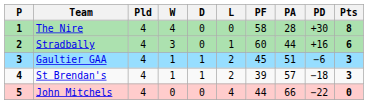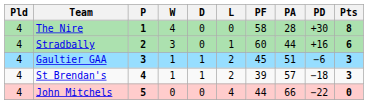 <table class="wikitable" style="text-align: center;">
 <tr>
+<th width=33>Pld</th>
+<th width=120>Team</th>
 <th width=33>P</th>
-<th width=120>Team</th>
-<th width=33>Pld</th>
 <th width=33>W</th>
 <th width=33>D</th>
 <th width=33>L</th>
 <th width=33>PF</th>
 <th width=33>PA</th>
 <th width=33>PD</th>
 <th width=33>Pts</th>
 </tr>
 <tr style="background: #ACE1AF;">
+<td>4</td>
+<td align="left"><a href='#'>The Nire</a></td>
 <td><strong>1</strong></td>
-<td align="left"><a href='#'>The Nire</a></td>
-<td>4</td>
 <td>4</td>
 <td>0</td>
 <td>0</td>
 <td>58</td>
 <td>28</td>
 <td>+30</td>
 <td><strong>8</strong></td>
 </tr>
 <tr style="background: #ACE1AF;">
+<td>4</td>
+<td align="left"><a href='#'>Stradbally</a></td>
 <td><strong>2</strong></td>
-<td align="left"><a href='#'>Stradbally</a></td>
-<td>4</td>
 <td>3</td>
 <td>0</td>
 <td>1</td>
 <td>60</td>
 <td>44</td>
 <td>+16</td>
 <td><strong>6</strong></td>
 </tr>
 <tr style="background: #97DEFF;">
+<td>4</td>
+<td align="left"><a href='#'>Gaultier GAA</a></td>
 <td><strong>3</strong></td>
-<td align="left"><a href='#'>Gaultier GAA</a></td>
-<td>4</td>
 <td>1</td>
 <td>1</td>
 <td>2</td>
 <td>45</td>
 <td>51</td>
 <td>−6</td>
 <td><strong>3</strong></td>
 </tr>
 <tr>
+<td>4</td>
+<td align="left"><a href='#'>St Brendan's</a></td>
 <td><strong>4</strong></td>
-<td align="left"><a href='#'>St Brendan's</a></td>
-<td>4</td>
 <td>1</td>
 <td>1</td>
 <td>2</td>
 <td>39</td>
 <td>57</td>
 <td>−18</td>
 <td><strong>3</strong></td>
 </tr>
 <tr style="background: #FFCCCC">
+<td>4</td>
+<td align="left"><a href='#'>John Mitchels</a></td>
 <td><strong>5</strong></td>
-<td align="left"><a href='#'>John Mitchels</a></td>
-<td>4</td>
 <td>0</td>
 <td>0</td>
 <td>4</td>
 <td>44</td>
 <td>66</td>
 <td>−22</td>
 <td><strong>0</strong></td>
 </tr>
 </table>
